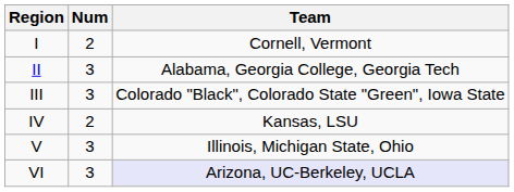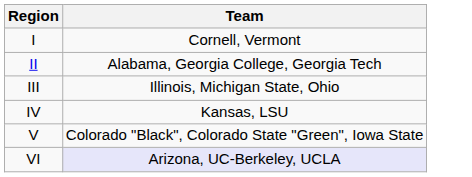 <table class="wikitable sortable" style="text-align:center">
 <tr>
 <th>Region</th>
-<th>Num</th>
 <th>Team</th>
 </tr>
 <tr>
 <td>I</td>
-<td>2</td>
 <td>Cornell, Vermont</td>
 </tr>
 <tr>
 <td><a href='#'>II</a></td>
-<td>3</td>
 <td>Alabama, Georgia College, Georgia Tech</td>
 </tr>
 <tr>
 <td>III</td>
-<td>3</td>
-<td>Colorado "Black", Colorado State "Green", Iowa State</td>
+<td>Illinois, Michigan State, Ohio</td>
 </tr>
 <tr>
 <td>IV</td>
-<td>2</td>
 <td>Kansas, LSU</td>
 </tr>
 <tr>
 <td>V</td>
-<td>3</td>
-<td>Illinois, Michigan State, Ohio</td>
+<td>Colorado "Black", Colorado State "Green", Iowa State</td>
 </tr>
 <tr>
 <td>VI</td>
-<td>3</td>
 <td style="background: lavender;">Arizona, UC-Berkeley, UCLA</td>
 </tr>
 </table>
